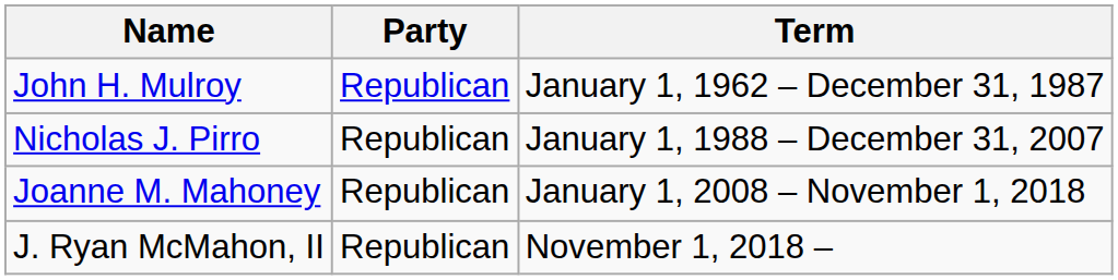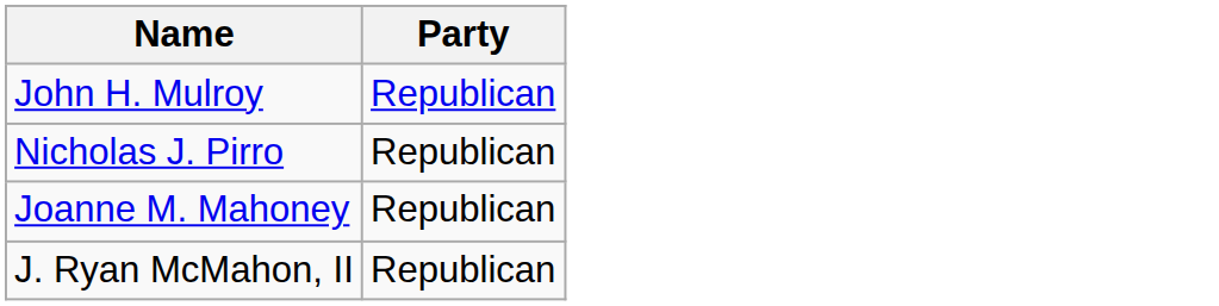 <table class="wikitable">
 <tr>
 <th>Name</th>
 <th>Party</th>
-<th>Term</th>
 </tr>
 <tr>
 <td><a href='#'>John H. Mulroy</a></td>
 <td><a href='#'>Republican</a></td>
-<td>January 1, 1962 – December 31, 1987</td>
 </tr>
 <tr>
 <td><a href='#'>Nicholas J. Pirro</a></td>
 <td>Republican</td>
-<td>January 1, 1988 – December 31, 2007</td>
 </tr>
 <tr>
 <td><a href='#'>Joanne M. Mahoney</a></td>
 <td>Republican</td>
-<td>January 1, 2008 – November 1, 2018</td>
 </tr>
 <tr>
 <td>J. Ryan McMahon, II</td>
 <td>Republican</td>
-<td>November 1, 2018 –</td>
 </tr>
 </table>
